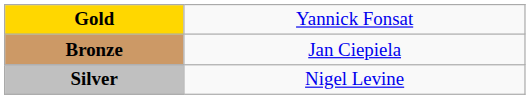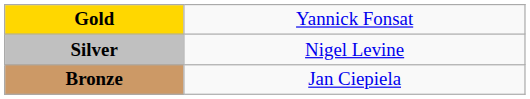 <table class="wikitable" style="text-align:center; " width="35%">
 <tr>
 <td bgcolor="gold"><strong>Gold</strong></td>
 <td><a href='#'>Yannick Fonsat</a><br>  <small><em></em></small></td>
 </tr>
 <tr>
+<td bgcolor="silver"><strong>Silver</strong></td>
+<td><a href='#'>Nigel Levine</a><br>  <small><em></em></small></td>
+</tr>
+<tr>
 <td bgcolor="CC9966"><strong>Bronze</strong></td>
 <td><a href='#'>Jan Ciepiela</a><br>  <small><em></em></small></td>
 </tr>
-<tr>
-<td bgcolor="silver"><strong>Silver</strong></td>
-<td><a href='#'>Nigel Levine</a><br>  <small><em></em></small></td>
-</tr>
 </table>
